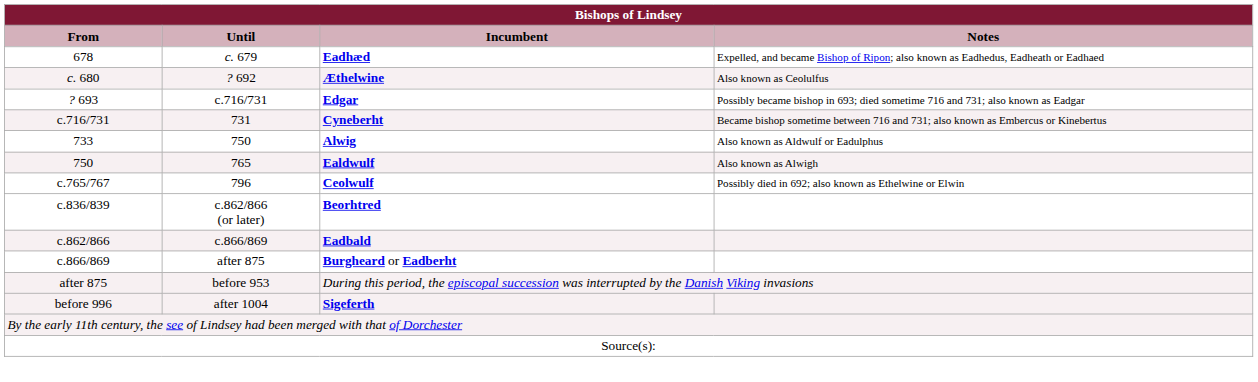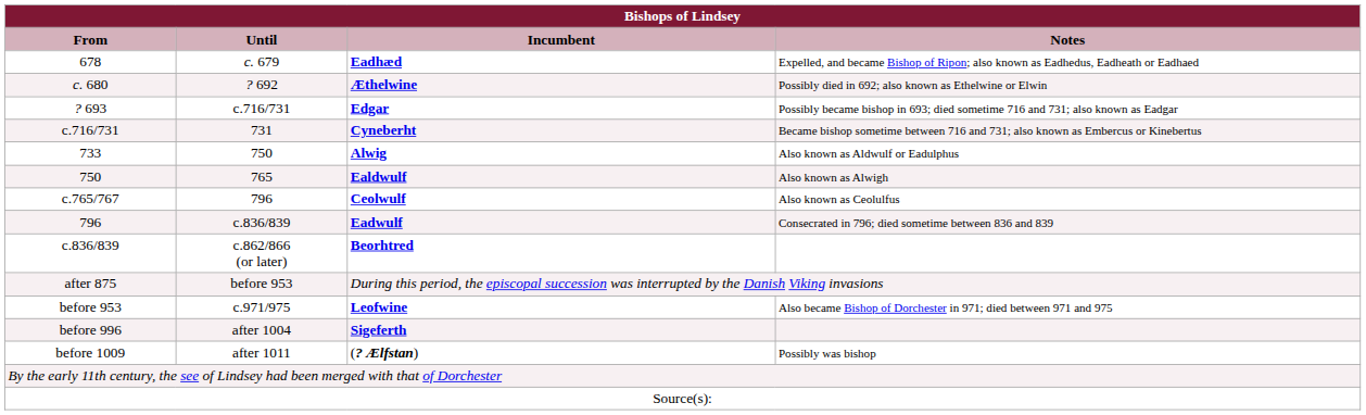 <table class="wikitable" style="width:95%;" border="1" cellpadding="2">
 <tr>
 <th colspan="4" style="background-color: #7F1734; color: white;">Bishops of Lindsey</th>
 </tr>
 <tr valign=center>
 <th style="background-color:#D4B1BB" width="12%">From</th>
 <th style="background-color:#D4B1BB" width="12%">Until</th>
 <th style="background-color:#D4B1BB" width="30%">Incumbent</th>
 <th style="background-color:#D4B1BB" width="41%">Notes</th>
 </tr>
 <tr valign=top bgcolor="white">
 <td align=center>678</td>
 <td align=center><em>c.</em> 679</td>
 <td><strong><a href='#'>Eadhæd</a></strong></td>
 <td><small>Expelled, and became <a href='#'>Bishop of Ripon</a>; also known as Eadhedus, Eadheath or Eadhaed</small></td>
 </tr>
 <tr valign=top bgcolor="#F7F0F2">
 <td align=center><em>c.</em> 680</td>
 <td align=center><em>?</em> 692</td>
 <td><strong><a href='#'>Æthelwine</a></strong></td>
-<td><small>Also known as Ceolulfus</small></td>
+<td><small>Possibly died in 692; also known as Ethelwine or Elwin</small></td>
 </tr>
 <tr valign=top bgcolor="white">
 <td align=center><em>?</em> 693</td>
 <td align=center>c.716/731</td>
 <td><strong><a href='#'>Edgar</a></strong></td>
 <td><small>Possibly became bishop in 693; died sometime 716 and 731; also known as Eadgar</small></td>
 </tr>
 <tr valign=top bgcolor="#F7F0F2">
 <td align=center>c.716/731</td>
 <td align=center>731</td>
 <td><strong><a href='#'>Cyneberht</a></strong></td>
 <td><small>Became bishop sometime between 716 and 731; also known as Embercus or Kinebertus</small></td>
 </tr>
 <tr valign=top bgcolor="white">
 <td align=center>733</td>
 <td align=center>750</td>
 <td><strong><a href='#'>Alwig</a></strong></td>
 <td><small>Also known as Aldwulf or Eadulphus</small></td>
 </tr>
 <tr valign=top bgcolor="#F7F0F2">
 <td align=center>750</td>
 <td align=center>765</td>
 <td><strong><a href='#'>Ealdwulf</a></strong></td>
 <td><small>Also known as Alwigh</small></td>
 </tr>
 <tr valign=top bgcolor="white">
 <td align=center>c.765/767</td>
 <td align=center>796</td>
 <td><strong><a href='#'>Ceolwulf</a></strong></td>
-<td><small>Possibly died in 692; also known as Ethelwine or Elwin</small></td>
+<td><small>Also known as Ceolulfus</small></td>
+</tr>
+<tr valign=top bgcolor="#F7F0F2">
+<td align=center>796</td>
+<td align=center>c.836/839</td>
+<td><strong><a href='#'>Eadwulf</a></strong></td>
+<td><small>Consecrated in 796; died sometime between 836 and 839</small></td>
 </tr>
 <tr valign=top bgcolor="white">
 <td align=center>c.836/839</td>
 <td align=center>c.862/866 <br>(or later)</td>
 <td><strong><a href='#'>Beorhtred</a></strong></td>
 <td><small></small></td>
 </tr>
 <tr valign=top bgcolor="#F7F0F2">
-<td align=center>c.862/866</td>
-<td align=center>c.866/869</td>
-<td><strong><a href='#'>Eadbald</a></strong></td>
-<td><small></small></td>
-</tr>
-<tr valign=top bgcolor="white">
-<td align=center>c.866/869</td>
-<td align=center>after 875</td>
-<td><strong><a href='#'>Burgheard</a></strong> or <strong><a href='#'>Eadberht</a></strong></td>
-<td><small></small></td>
-</tr>
-<tr valign=top bgcolor="#F7F0F2">
 <td align=center>after 875</td>
 <td align=center>before 953</td>
 <td colspan=2><em>During this period, the <a href='#'>episcopal succession</a> was interrupted by the <a href='#'>Danish</a> <a href='#'>Viking</a> invasions</em></td>
+</tr>
+<tr valign=top bgcolor="white">
+<td align=center>before 953</td>
+<td align=center>c.971/975</td>
+<td><strong><a href='#'>Leofwine</a></strong></td>
+<td><small>Also became <a href='#'>Bishop of Dorchester</a> in 971; died between 971 and 975</small></td>
 </tr>
 <tr valign=top bgcolor="#F7F0F2">
 <td align=center>before 996</td>
 <td align=center>after 1004</td>
 <td><strong><a href='#'>Sigeferth</a></strong></td>
 <td><small></small></td>
+</tr>
+<tr valign=top bgcolor="white">
+<td align=center>before 1009</td>
+<td align=center>after 1011</td>
+<td>(<strong><em>? Ælfstan</em></strong>)</td>
+<td><small>Possibly was bishop</small></td>
 </tr>
 <tr valign=top bgcolor="#F7F0F2">
 <td colspan=4><em>By the early 11th century, the <a href='#'>see</a> of Lindsey had been merged with that <a href='#'>of Dorchester</a></em></td>
 </tr>
 <tr valign=top bgcolor="white">
 <td align=center colspan="4">Source(s):</td>
 </tr>
 </table>
